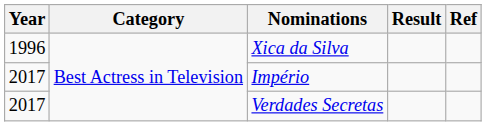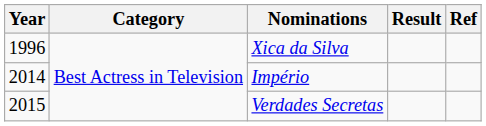 <table class="wikitable">
 <tr>
 <th>Year</th>
 <th>Category</th>
 <th>Nominations</th>
 <th>Result</th>
 <th>Ref</th>
 </tr>
 <tr>
 <td>1996</td>
 <td rowspan=3><a href='#'>Best Actress in Television</a></td>
 <td><em><a href='#'>Xica da Silva</a></em></td>
 <td></td>
 <td></td>
 </tr>
 <tr>
-<td>2017</td>
+<td>2014</td>
 <td><em><a href='#'>Império</a></em></td>
 <td></td>
 <td></td>
 </tr>
 <tr>
-<td>2017</td>
+<td>2015</td>
 <td><em><a href='#'>Verdades Secretas</a></em></td>
 <td></td>
 <td></td>
 </tr>
 </table>
